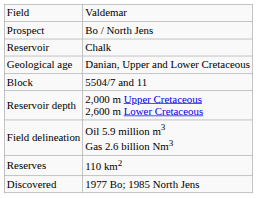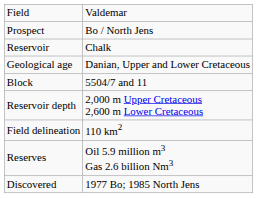 <table class="wikitable">
 <tr>
 <td>Field</td>
 <td>Valdemar</td>
 </tr>
 <tr>
 <td>Prospect</td>
 <td>Bo / North Jens</td>
 </tr>
 <tr>
 <td>Reservoir</td>
 <td>Chalk</td>
 </tr>
 <tr>
 <td>Geological age</td>
 <td>Danian, Upper and Lower Cretaceous</td>
 </tr>
 <tr>
 <td>Block</td>
 <td>5504/7 and 11</td>
 </tr>
 <tr>
 <td>Reservoir depth</td>
 <td>2,000 m <a href='#'>Upper Cretaceous</a><br>2,600 m <a href='#'>Lower Cretaceous</a></td>
 </tr>
 <tr>
 <td>Field delineation</td>
-<td>Oil 5.9 million m<sup>3</sup><br>Gas 2.6 billion Nm<sup>3</sup></td>
+<td>110 km<sup>2</sup></td>
 </tr>
 <tr>
 <td>Reserves</td>
-<td>110 km<sup>2</sup></td>
+<td>Oil 5.9 million m<sup>3</sup><br>Gas 2.6 billion Nm<sup>3</sup></td>
 </tr>
 <tr>
 <td>Discovered</td>
 <td>1977 Bo; 1985 North Jens</td>
 </tr>
 </table>
